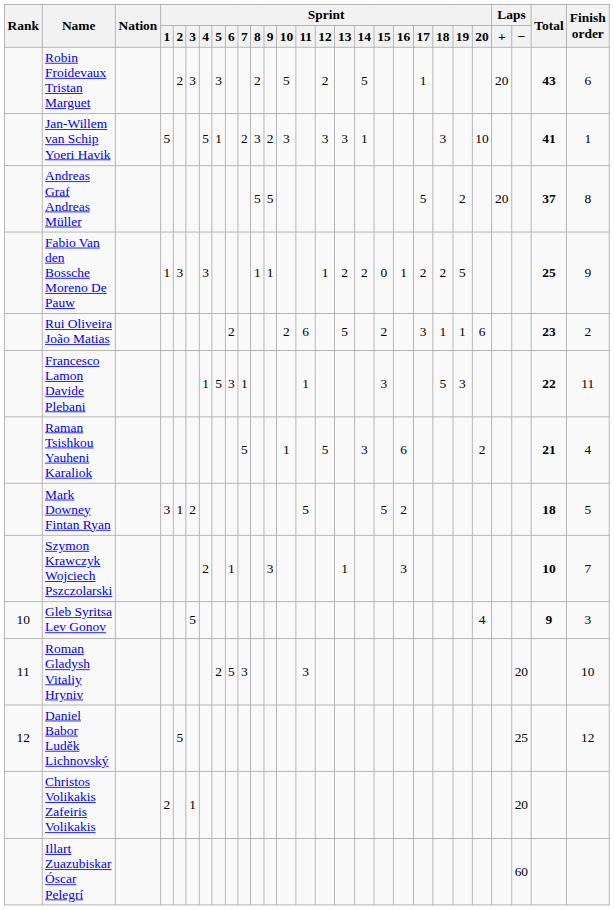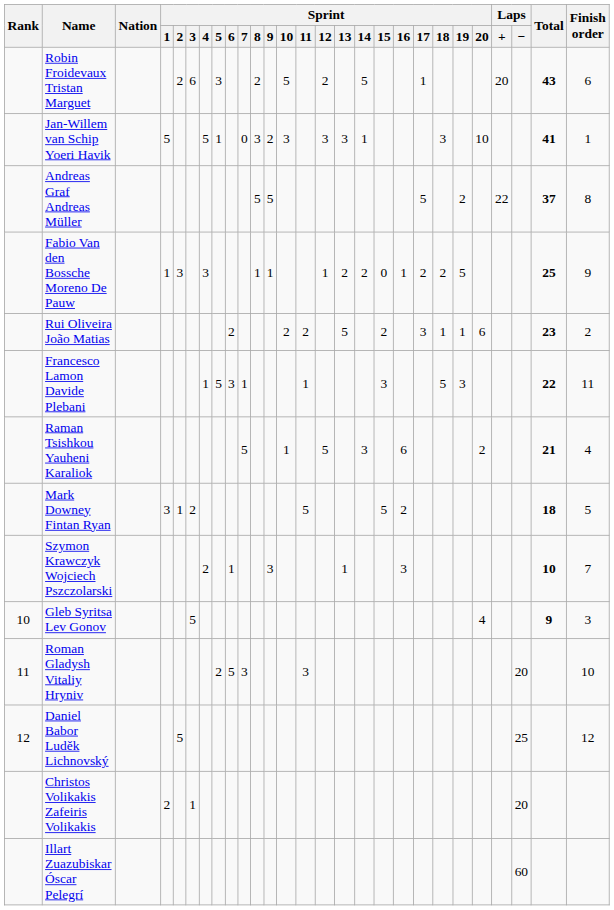 <table class="wikitable sortable" style="text-align:center">
 <tr>
 <th rowspan=2>Rank</th>
 <th rowspan=2>Name</th>
 <th rowspan=2>Nation</th>
 <th colspan=20>Sprint</th>
 <th colspan=2>Laps</th>
 <th rowspan=2  data-sort-type=number>Total</th>
 <th rowspan=2>Finish<br>order</th>
 </tr>
 <tr>
 <th class=unsortable width=15>1</th>
 <th class=unsortable width=15>2</th>
 <th class=unsortable width=15>3</th>
 <th class=unsortable width=15>4</th>
 <th class=unsortable width=15>5</th>
 <th class=unsortable width=15>6</th>
 <th class=unsortable width=15>7</th>
 <th class=unsortable width=15>8</th>
 <th class=unsortable width=15>9</th>
 <th class=unsortable width=15>10</th>
 <th class=unsortable width=15>11</th>
 <th class=unsortable width=15>12</th>
 <th class=unsortable width=15>13</th>
 <th class=unsortable width=15>14</th>
 <th class=unsortable width=15>15</th>
 <th class=unsortable width=15>16</th>
 <th class=unsortable width=15>17</th>
 <th class=unsortable width=15>18</th>
 <th class=unsortable width=15>19</th>
 <th class=unsortable width=15>20</th>
 <th class=unsortable width=20>+</th>
 <th class=unsortable width=20>−</th>
 </tr>
 <tr>
 <td></td>
 <td align=left><a href='#'>Robin Froidevaux</a><br><a href='#'>Tristan Marguet</a></td>
 <td align=left></td>
 <td></td>
 <td>2</td>
-<td>3</td>
+<td>6</td>
 <td></td>
 <td>3</td>
 <td></td>
 <td></td>
 <td>2</td>
 <td></td>
 <td>5</td>
 <td></td>
 <td>2</td>
 <td></td>
 <td>5</td>
 <td></td>
 <td></td>
 <td>1</td>
 <td></td>
 <td></td>
 <td></td>
 <td>20</td>
 <td></td>
 <td><strong>43</strong></td>
 <td>6</td>
 </tr>
 <tr>
 <td></td>
 <td align=left><a href='#'>Jan-Willem van Schip</a><br><a href='#'>Yoeri Havik</a></td>
 <td align=left></td>
 <td>5</td>
 <td></td>
 <td></td>
 <td>5</td>
 <td>1</td>
 <td></td>
-<td>2</td>
+<td>0</td>
 <td>3</td>
 <td>2</td>
 <td>3</td>
 <td></td>
 <td>3</td>
 <td>3</td>
 <td>1</td>
 <td></td>
 <td></td>
 <td></td>
 <td>3</td>
 <td></td>
 <td>10</td>
 <td></td>
 <td></td>
 <td><strong>41</strong></td>
 <td>1</td>
 </tr>
 <tr>
 <td></td>
 <td align=left><a href='#'>Andreas Graf</a><br><a href='#'>Andreas Müller</a></td>
 <td align=left></td>
 <td></td>
 <td></td>
 <td></td>
 <td></td>
 <td></td>
 <td></td>
 <td></td>
 <td>5</td>
 <td>5</td>
 <td></td>
 <td></td>
 <td></td>
 <td></td>
 <td></td>
 <td></td>
 <td></td>
 <td>5</td>
 <td></td>
 <td>2</td>
 <td></td>
-<td>20</td>
+<td>22</td>
 <td></td>
 <td><strong>37</strong></td>
 <td>8</td>
 </tr>
 <tr>
 <td></td>
 <td align=left><a href='#'>Fabio Van den Bossche</a><br><a href='#'>Moreno De Pauw</a></td>
 <td align="left"></td>
 <td>1</td>
 <td>3</td>
 <td></td>
 <td>3</td>
 <td></td>
 <td></td>
 <td></td>
 <td>1</td>
 <td>1</td>
 <td></td>
 <td></td>
 <td>1</td>
 <td>2</td>
 <td>2</td>
 <td>0</td>
 <td>1</td>
 <td>2</td>
 <td>2</td>
 <td>5</td>
 <td></td>
 <td></td>
 <td></td>
 <td><strong>25</strong></td>
 <td>9</td>
 </tr>
 <tr>
 <td></td>
 <td align=left><a href='#'>Rui Oliveira</a><br><a href='#'>João Matias</a></td>
 <td align=left></td>
 <td></td>
 <td></td>
 <td></td>
 <td></td>
 <td></td>
 <td>2</td>
 <td></td>
 <td></td>
 <td></td>
 <td>2</td>
-<td>6</td>
+<td>2</td>
 <td></td>
 <td>5</td>
 <td></td>
 <td>2</td>
 <td></td>
 <td>3</td>
 <td>1</td>
 <td>1</td>
 <td>6</td>
 <td></td>
 <td></td>
 <td><strong>23</strong></td>
 <td>2</td>
 </tr>
 <tr>
 <td></td>
 <td align=left><a href='#'>Francesco Lamon</a><br><a href='#'>Davide Plebani</a></td>
 <td align=left></td>
 <td></td>
 <td></td>
 <td></td>
 <td>1</td>
 <td>5</td>
 <td>3</td>
 <td>1</td>
 <td></td>
 <td></td>
 <td></td>
 <td>1</td>
 <td></td>
 <td></td>
 <td></td>
 <td>3</td>
 <td></td>
 <td></td>
 <td>5</td>
 <td>3</td>
 <td></td>
 <td></td>
 <td></td>
 <td><strong>22</strong></td>
 <td>11</td>
 </tr>
 <tr>
 <td></td>
 <td align=left><a href='#'>Raman Tsishkou</a><br><a href='#'>Yauheni Karaliok</a></td>
 <td align=left></td>
 <td></td>
 <td></td>
 <td></td>
 <td></td>
 <td></td>
 <td></td>
 <td>5</td>
 <td></td>
 <td></td>
 <td>1</td>
 <td></td>
 <td>5</td>
 <td></td>
 <td>3</td>
 <td></td>
 <td>6</td>
 <td></td>
 <td></td>
 <td></td>
 <td>2</td>
 <td></td>
 <td></td>
 <td><strong>21</strong></td>
 <td>4</td>
 </tr>
 <tr>
 <td></td>
 <td align=left><a href='#'>Mark Downey</a><br><a href='#'>Fintan Ryan</a></td>
 <td align=left></td>
 <td>3</td>
 <td>1</td>
 <td>2</td>
 <td></td>
 <td></td>
 <td></td>
 <td></td>
 <td></td>
 <td></td>
 <td></td>
 <td>5</td>
 <td></td>
 <td></td>
 <td></td>
 <td>5</td>
 <td>2</td>
 <td></td>
 <td></td>
 <td></td>
 <td></td>
 <td></td>
 <td></td>
 <td><strong>18</strong></td>
 <td>5</td>
 </tr>
 <tr>
 <td></td>
 <td align=left><a href='#'>Szymon Krawczyk</a><br><a href='#'>Wojciech Pszczolarski</a></td>
 <td align=left></td>
 <td></td>
 <td></td>
 <td></td>
 <td>2</td>
 <td></td>
 <td>1</td>
 <td></td>
 <td></td>
 <td>3</td>
 <td></td>
 <td></td>
 <td></td>
 <td>1</td>
 <td></td>
 <td></td>
 <td>3</td>
 <td></td>
 <td></td>
 <td></td>
 <td></td>
 <td></td>
 <td></td>
 <td><strong>10</strong></td>
 <td>7</td>
 </tr>
 <tr>
 <td>10</td>
 <td align=left><a href='#'>Gleb Syritsa</a><br><a href='#'>Lev Gonov</a></td>
 <td align=left></td>
 <td></td>
 <td></td>
 <td>5</td>
 <td></td>
 <td></td>
 <td></td>
 <td></td>
 <td></td>
 <td></td>
 <td></td>
 <td></td>
 <td></td>
 <td></td>
 <td></td>
 <td></td>
 <td></td>
 <td></td>
 <td></td>
 <td></td>
 <td>4</td>
 <td></td>
 <td></td>
 <td><strong>9</strong></td>
 <td>3</td>
 </tr>
 <tr>
 <td>11</td>
 <td align=left><a href='#'>Roman Gladysh</a><br><a href='#'>Vitaliy Hryniv</a></td>
 <td align=left></td>
 <td></td>
 <td></td>
 <td></td>
 <td></td>
 <td>2</td>
 <td>5</td>
 <td>3</td>
 <td></td>
 <td></td>
 <td></td>
 <td>3</td>
 <td></td>
 <td></td>
 <td></td>
 <td></td>
 <td></td>
 <td></td>
 <td></td>
 <td></td>
 <td></td>
 <td></td>
 <td>20</td>
 <td><strong></strong></td>
 <td>10</td>
 </tr>
 <tr>
 <td>12</td>
 <td align=left><a href='#'>Daniel Babor</a><br><a href='#'>Luděk Lichnovský</a></td>
 <td align=left></td>
 <td></td>
 <td>5</td>
 <td></td>
 <td></td>
 <td></td>
 <td></td>
 <td></td>
 <td></td>
 <td></td>
 <td></td>
 <td></td>
 <td></td>
 <td></td>
 <td></td>
 <td></td>
 <td></td>
 <td></td>
 <td></td>
 <td></td>
 <td></td>
 <td></td>
 <td>25</td>
 <td><strong></strong></td>
 <td>12</td>
 </tr>
 <tr>
 <td></td>
 <td align=left><a href='#'>Christos Volikakis</a><br><a href='#'>Zafeiris Volikakis</a></td>
 <td align=left></td>
 <td>2</td>
 <td></td>
 <td>1</td>
 <td></td>
 <td></td>
 <td></td>
 <td></td>
 <td></td>
 <td></td>
 <td></td>
 <td></td>
 <td></td>
 <td></td>
 <td></td>
 <td></td>
 <td></td>
 <td></td>
 <td></td>
 <td></td>
 <td></td>
 <td></td>
 <td>20</td>
 <td></td>
 <td></td>
 </tr>
 <tr>
 <td></td>
 <td align=left><a href='#'>Illart Zuazubiskar</a><br><a href='#'>Óscar Pelegrí</a></td>
 <td align=left></td>
 <td></td>
 <td></td>
 <td></td>
 <td></td>
 <td></td>
 <td></td>
 <td></td>
 <td></td>
 <td></td>
 <td></td>
 <td></td>
 <td></td>
 <td></td>
 <td></td>
 <td></td>
 <td></td>
 <td></td>
 <td></td>
 <td></td>
 <td></td>
 <td></td>
 <td>60</td>
 <td></td>
 <td></td>
 </tr>
 </table>
